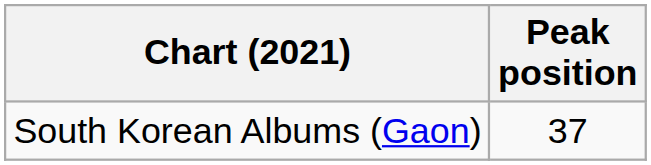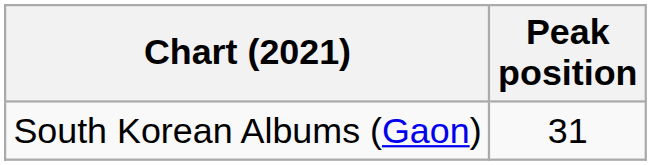 <table class="wikitable">
 <tr>
 <th>Chart (2021)</th>
 <th>Peak<br>position</th>
 </tr>
 <tr>
 <td>South Korean Albums (<a href='#'>Gaon</a>)</td>
-<td align="center">37</td>
+<td align="center">31</td>
 </tr>
 </table>
